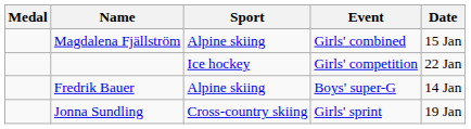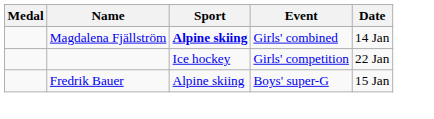 <table class="wikitable sortable" style="font-size:90%">
 <tr>
 <th>Medal</th>
 <th>Name</th>
 <th>Sport</th>
 <th>Event</th>
 <th>Date</th>
 </tr>
 <tr>
 <td></td>
 <td><a href='#'>Magdalena Fjällström</a></td>
-<td><a href='#'>Alpine skiing</a></td>
+<td><strong><a href='#'>Alpine skiing</a></strong></td>
 <td><a href='#'>Girls' combined</a></td>
-<td>15 Jan</td>
+<td>14 Jan</td>
 </tr>
 <tr>
 <td></td>
 <td><br></td>
 <td><a href='#'>Ice hockey</a></td>
 <td><a href='#'>Girls' competition</a></td>
 <td>22 Jan</td>
 </tr>
 <tr>
 <td></td>
 <td><a href='#'>Fredrik Bauer</a></td>
 <td><a href='#'>Alpine skiing</a></td>
 <td><a href='#'>Boys' super-G</a></td>
-<td>14 Jan</td>
-</tr>
-<tr>
-<td></td>
-<td><a href='#'>Jonna Sundling</a></td>
-<td><a href='#'>Cross-country skiing</a></td>
-<td><a href='#'>Girls' sprint</a></td>
-<td>19 Jan</td>
+<td>15 Jan</td>
 </tr>
 </table>
